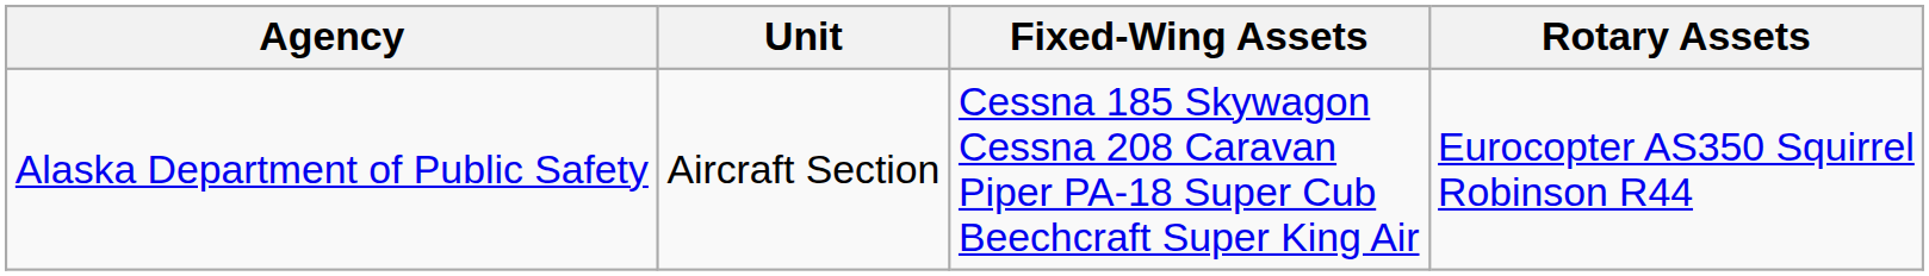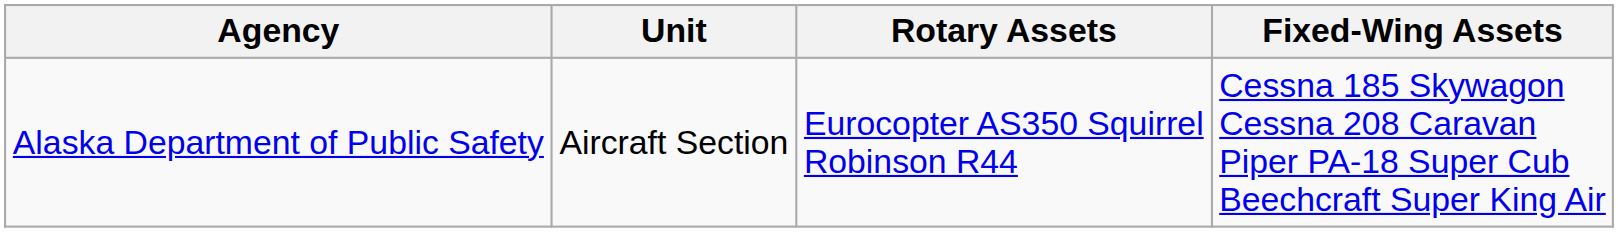 <table class="wikitable">
 <tr>
 <th>Agency</th>
 <th>Unit</th>
+<th>Rotary Assets</th>
 <th>Fixed-Wing Assets</th>
-<th>Rotary Assets</th>
 </tr>
 <tr>
 <td><a href='#'>Alaska Department of Public Safety</a></td>
 <td>Aircraft Section</td>
+<td><a href='#'>Eurocopter AS350 Squirrel</a><br><a href='#'>Robinson R44</a></td>
 <td><a href='#'>Cessna 185 Skywagon</a><br><a href='#'>Cessna 208 Caravan</a><br><a href='#'>Piper PA-18 Super Cub</a><br><a href='#'>Beechcraft Super King Air</a></td>
-<td><a href='#'>Eurocopter AS350 Squirrel</a><br><a href='#'>Robinson R44</a></td>
 </tr>
 </table>
